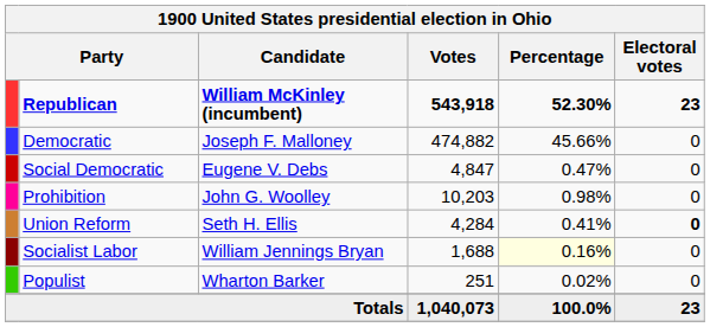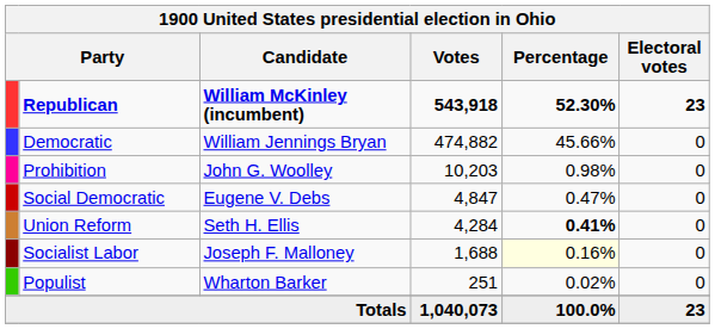 <table class="wikitable" style="font-size: 95%;">
 <tr>
 <th colspan="6">1900 United States presidential election in Ohio</th>
 </tr>
 <tr>
 <th colspan="2" style="width: 15em">Party</th>
 <th style="width: 17em">Candidate</th>
 <th style="width: 5em">Votes</th>
 <th style="width: 7em">Percentage</th>
 <th style="width: 5em">Electoral votes</th>
 </tr>
 <tr>
 <th style="background-color:#FF3333; width: 3px"></th>
 <td style="width: 130px"><strong><a href='#'>Republican</a></strong></td>
 <td><strong><a href='#'>William McKinley</a> (incumbent)</strong></td>
 <td align="right"><strong>543,918</strong></td>
 <td align="right"><strong>52.30%</strong></td>
 <td align="right"><strong>23</strong></td>
 </tr>
 <tr>
 <th style="background-color:#3333FF; width: 3px"></th>
 <td style="width: 130px"><a href='#'>Democratic</a></td>
-<td><a href='#'>Joseph F. Malloney</a></td>
+<td><a href='#'>William Jennings Bryan</a></td>
 <td align="right">474,882</td>
 <td align="right">45.66%</td>
+<td align="right">0</td>
+</tr>
+<tr>
+<th style="background-color:#f09; width: 3px"></th>
+<td style="width: 130px"><a href='#'>Prohibition</a></td>
+<td><a href='#'>John G. Woolley</a></td>
+<td align="right">10,203</td>
+<td align="right">0.98%</td>
 <td align="right">0</td>
 </tr>
 <tr>
 <th style="background-color:#c00; width: 3px"></th>
 <td style="width: 130px"><a href='#'>Social Democratic</a></td>
 <td><a href='#'>Eugene V. Debs</a></td>
 <td align="right">4,847</td>
 <td align="right">0.47%</td>
 <td align="right">0</td>
 </tr>
 <tr>
-<th style="background-color:#f09; width: 3px"></th>
-<td style="width: 130px"><a href='#'>Prohibition</a></td>
-<td><a href='#'>John G. Woolley</a></td>
-<td align="right">10,203</td>
-<td align="right">0.98%</td>
-<td align="right">0</td>
-</tr>
-<tr>
 <th style="background-color:#CD7F32; width: 3px"></th>
 <td style="width: 130px"><a href='#'>Union Reform</a></td>
 <td><a href='#'>Seth H. Ellis</a></td>
 <td align="right">4,284</td>
-<td align="right">0.41%</td>
-<td align="right"><strong>0</strong></td>
+<td align="right"><strong>0.41%</strong></td>
+<td align="right">0</td>
 </tr>
 <tr>
 <th style="background-color:#8B0000; width: 3px"></th>
 <td style="width: 130px"><a href='#'>Socialist Labor</a></td>
-<td><a href='#'>William Jennings Bryan</a></td>
+<td><a href='#'>Joseph F. Malloney</a></td>
 <td align="right">1,688</td>
 <td align="right" style="background: lightyellow;">0.16%</td>
 <td align="right">0</td>
 </tr>
 <tr>
 <th style="background-color:#3c0; width: 3px"></th>
 <td style="width: 130px"><a href='#'>Populist</a></td>
 <td><a href='#'>Wharton Barker</a></td>
 <td align="right">251</td>
 <td align="right">0.02%</td>
 <td align="right">0</td>
 </tr>
 <tr>
 </tr>
 <tr bgcolor="#EEEEEE">
 <td colspan="3" align="right"><strong>Totals</strong></td>
 <td align="right"><strong>1,040,073</strong></td>
 <td align="right"><strong>100.0%</strong></td>
 <td align="right"><strong>23</strong></td>
 </tr>
 <tr>
 </tr>
 </table>
